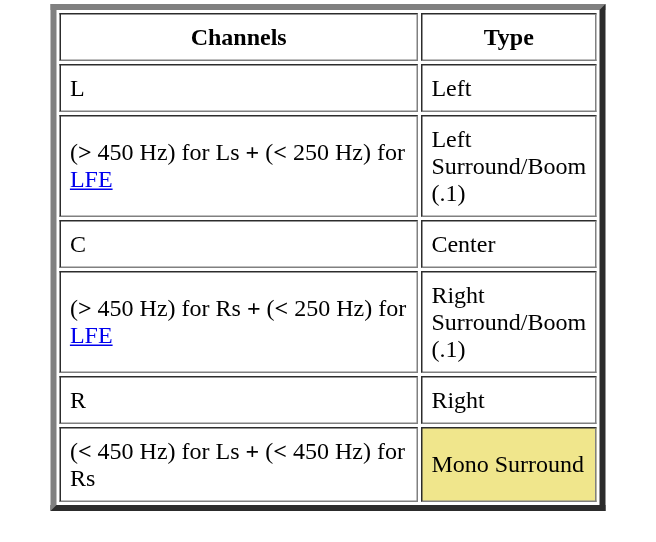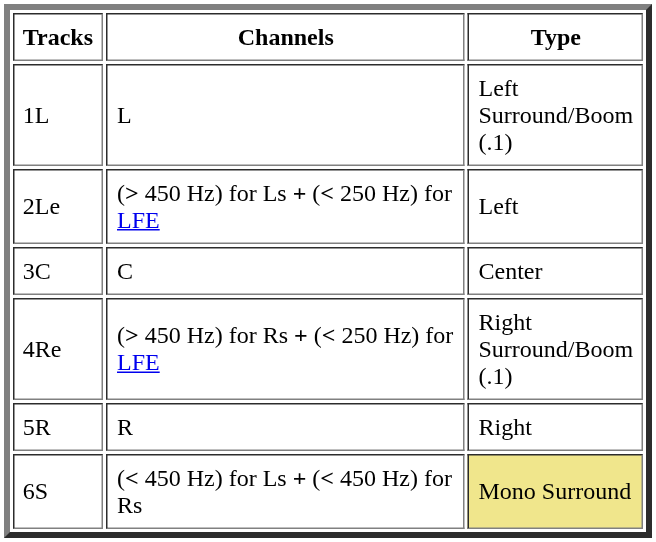 <table border="4" cellpadding="6" style="margin:1em auto;">
 <tr>
+<th scope="col" width="25px">Tracks</th>
 <th scope="col" width="225px">Channels</th>
 <th scope="col" width="100px">Type</th>
 </tr>
 <tr>
+<td>1L</td>
 <td>L</td>
+<td>Left Surround/Boom (.1)</td>
+</tr>
+<tr>
+<td>2Le</td>
+<td>(<strong>></strong> 450 Hz) for Ls <strong>+</strong> (<strong><</strong> 250 Hz) for <a href='#'>LFE</a></td>
 <td>Left</td>
 </tr>
 <tr>
-<td>(<strong>></strong> 450 Hz) for Ls <strong>+</strong> (<strong><</strong> 250 Hz) for <a href='#'>LFE</a></td>
-<td>Left Surround/Boom (.1)</td>
-</tr>
-<tr>
+<td>3C</td>
 <td>C</td>
 <td>Center</td>
 </tr>
 <tr>
+<td>4Re</td>
 <td>(<strong>></strong> 450 Hz) for Rs <strong>+</strong> (<strong><</strong> 250 Hz) for <a href='#'>LFE</a></td>
 <td>Right Surround/Boom (.1)</td>
 </tr>
 <tr>
+<td>5R</td>
 <td>R</td>
 <td>Right</td>
 </tr>
 <tr>
+<td>6S</td>
 <td>(<strong><</strong> 450 Hz) for Ls <strong>+</strong> (<strong><</strong> 450 Hz) for Rs</td>
 <td style="background: khaki;">Mono Surround</td>
 </tr>
 </table>
